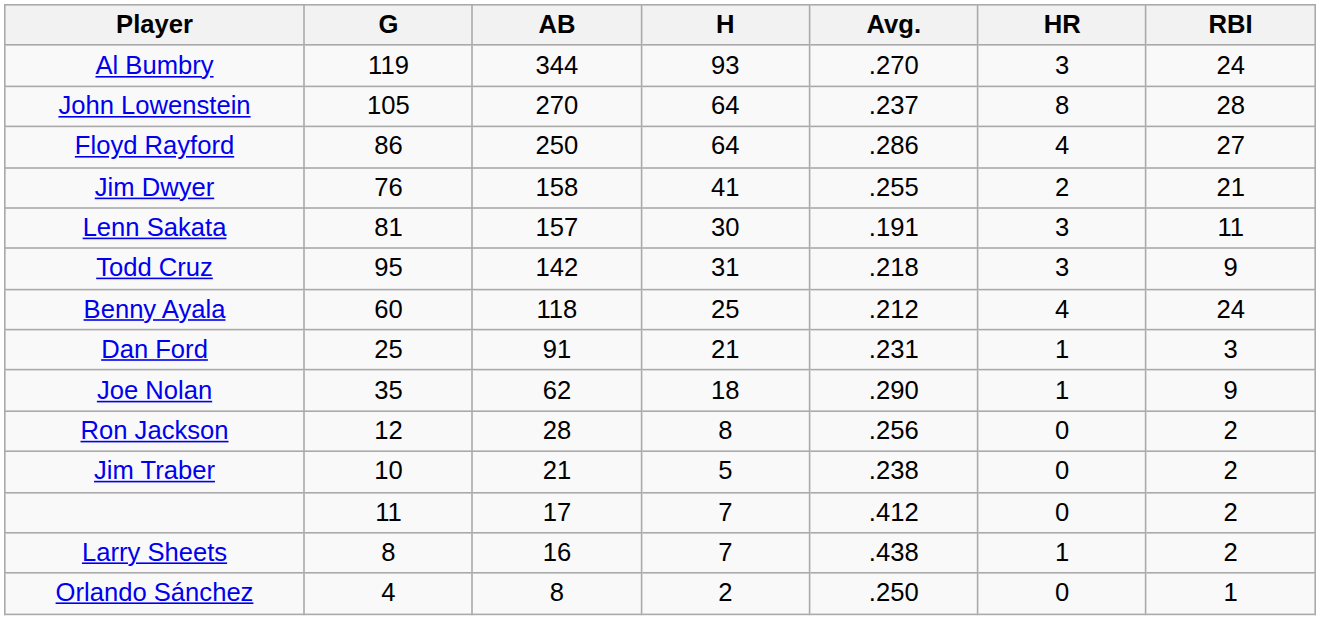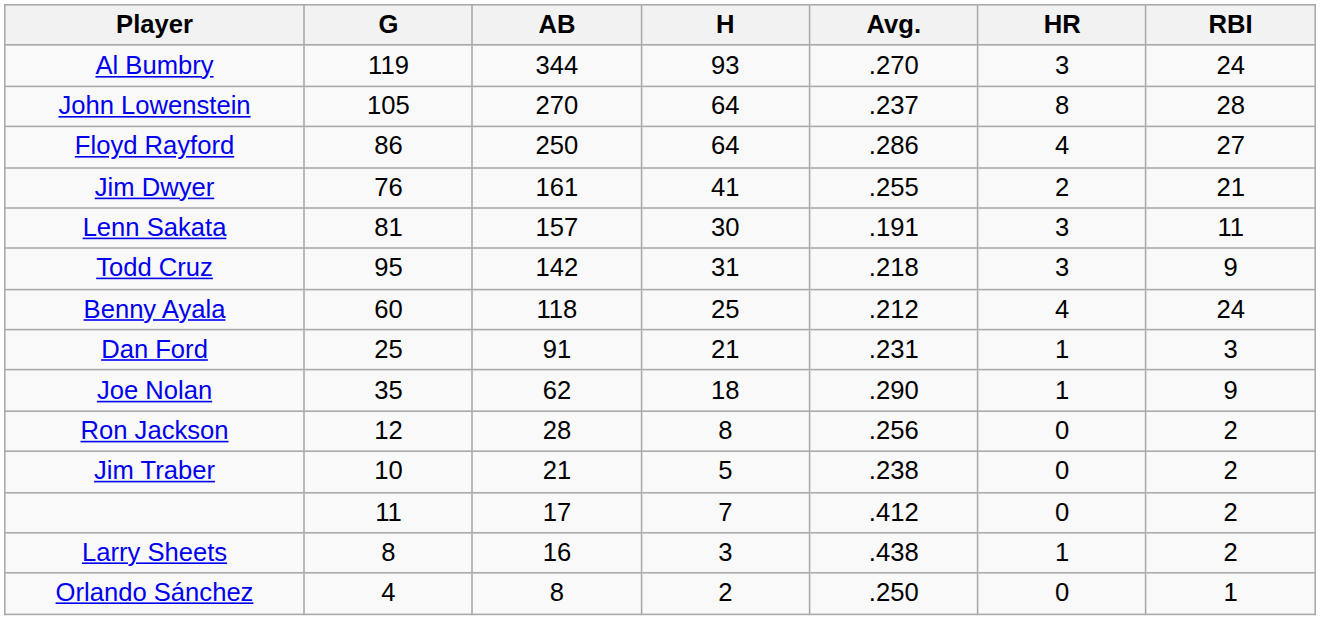 <table class="wikitable sortable">
 <tr>
 <th bgcolor="#DDDDFF" width="16%">Player</th>
 <th bgcolor="#DDDDFF" width="9%">G</th>
 <th bgcolor="#DDDDFF" width="9%">AB</th>
 <th bgcolor="#DDDDFF" width="9%">H</th>
 <th bgcolor="#DDDDFF" width="9%">Avg.</th>
 <th bgcolor="#DDDDFF" width="9%">HR</th>
 <th bgcolor="#DDDDFF" width="9%">RBI</th>
 </tr>
 <tr align="center">
 <td><a href='#'>Al Bumbry</a></td>
 <td>119</td>
 <td>344</td>
 <td>93</td>
 <td>.270</td>
 <td>3</td>
 <td>24</td>
 </tr>
 <tr align="center">
 <td><a href='#'>John Lowenstein</a></td>
 <td>105</td>
 <td>270</td>
 <td>64</td>
 <td>.237</td>
 <td>8</td>
 <td>28</td>
 </tr>
 <tr align="center">
 <td><a href='#'>Floyd Rayford</a></td>
 <td>86</td>
 <td>250</td>
 <td>64</td>
 <td>.286</td>
 <td>4</td>
 <td>27</td>
 </tr>
 <tr align="center">
 <td><a href='#'>Jim Dwyer</a></td>
 <td>76</td>
-<td>158</td>
+<td>161</td>
 <td>41</td>
 <td>.255</td>
 <td>2</td>
 <td>21</td>
 </tr>
 <tr align="center">
 <td><a href='#'>Lenn Sakata</a></td>
 <td>81</td>
 <td>157</td>
 <td>30</td>
 <td>.191</td>
 <td>3</td>
 <td>11</td>
 </tr>
 <tr align="center">
 <td><a href='#'>Todd Cruz</a></td>
 <td>95</td>
 <td>142</td>
 <td>31</td>
 <td>.218</td>
 <td>3</td>
 <td>9</td>
 </tr>
 <tr align="center">
 <td><a href='#'>Benny Ayala</a></td>
 <td>60</td>
 <td>118</td>
 <td>25</td>
 <td>.212</td>
 <td>4</td>
 <td>24</td>
 </tr>
 <tr align="center">
 <td><a href='#'>Dan Ford</a></td>
 <td>25</td>
 <td>91</td>
 <td>21</td>
 <td>.231</td>
 <td>1</td>
 <td>3</td>
 </tr>
 <tr align="center">
 <td><a href='#'>Joe Nolan</a></td>
 <td>35</td>
 <td>62</td>
 <td>18</td>
 <td>.290</td>
 <td>1</td>
 <td>9</td>
 </tr>
 <tr align="center">
 <td><a href='#'>Ron Jackson</a></td>
 <td>12</td>
 <td>28</td>
 <td>8</td>
 <td>.256</td>
 <td>0</td>
 <td>2</td>
 </tr>
 <tr align="center">
 <td><a href='#'>Jim Traber</a></td>
 <td>10</td>
 <td>21</td>
 <td>5</td>
 <td>.238</td>
 <td>0</td>
 <td>2</td>
 </tr>
 <tr align="center">
 <td></td>
 <td>11</td>
 <td>17</td>
 <td>7</td>
 <td>.412</td>
 <td>0</td>
 <td>2</td>
 </tr>
 <tr align="center">
 <td><a href='#'>Larry Sheets</a></td>
 <td>8</td>
 <td>16</td>
-<td>7</td>
+<td>3</td>
 <td>.438</td>
 <td>1</td>
 <td>2</td>
 </tr>
 <tr align="center">
 <td><a href='#'>Orlando Sánchez</a></td>
 <td>4</td>
 <td>8</td>
 <td>2</td>
 <td>.250</td>
 <td>0</td>
 <td>1</td>
 </tr>
 </table>
